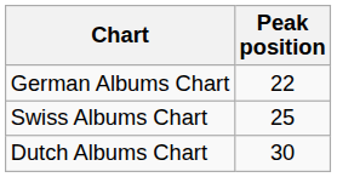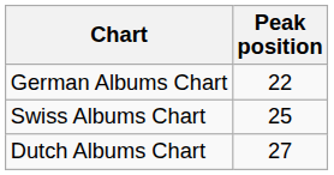 <table class="wikitable">
 <tr>
 <th>Chart</th>
 <th>Peak<br>position</th>
 </tr>
 <tr>
 <td>German Albums Chart</td>
 <td align="center">22</td>
 </tr>
 <tr>
 <td>Swiss Albums Chart</td>
 <td align="center">25</td>
 </tr>
 <tr>
 <td>Dutch Albums Chart</td>
-<td align="center">30</td>
+<td align="center">27</td>
 </tr>
 </table>
